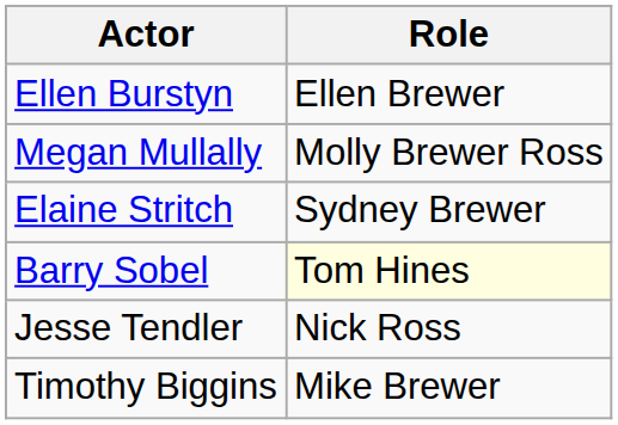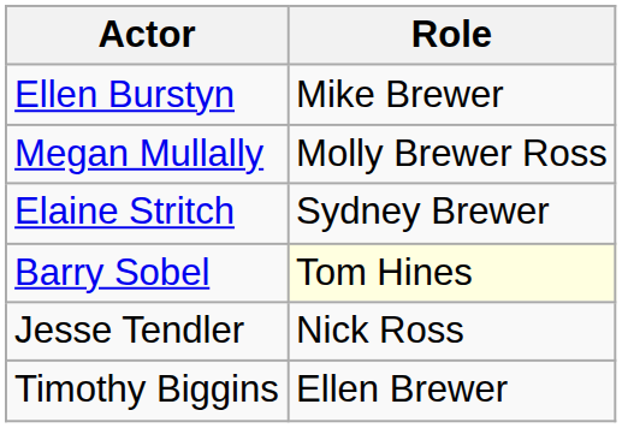 <table class="wikitable">
 <tr>
 <th>Actor</th>
 <th>Role</th>
 </tr>
 <tr>
 <td><a href='#'>Ellen Burstyn</a></td>
-<td>Ellen Brewer</td>
+<td>Mike Brewer</td>
 </tr>
 <tr>
 <td><a href='#'>Megan Mullally</a></td>
 <td>Molly Brewer Ross</td>
 </tr>
 <tr>
 <td><a href='#'>Elaine Stritch</a></td>
 <td>Sydney Brewer</td>
 </tr>
 <tr>
 <td><a href='#'>Barry Sobel</a></td>
 <td style="background: lightyellow;">Tom Hines</td>
 </tr>
 <tr>
 <td>Jesse Tendler</td>
 <td>Nick Ross</td>
 </tr>
 <tr>
 <td>Timothy Biggins</td>
-<td>Mike Brewer</td>
+<td>Ellen Brewer</td>
 </tr>
 </table>
